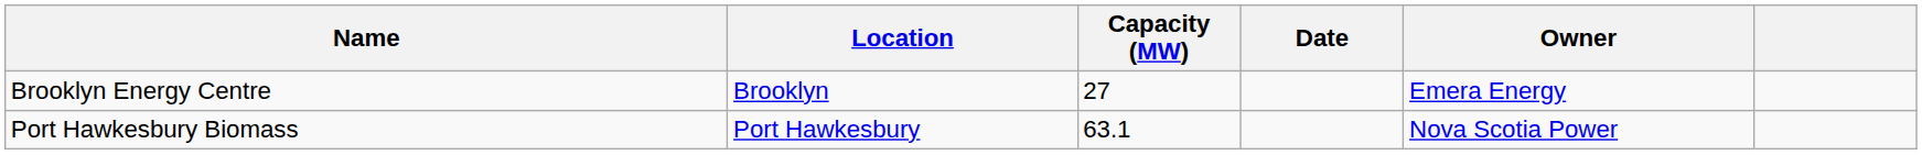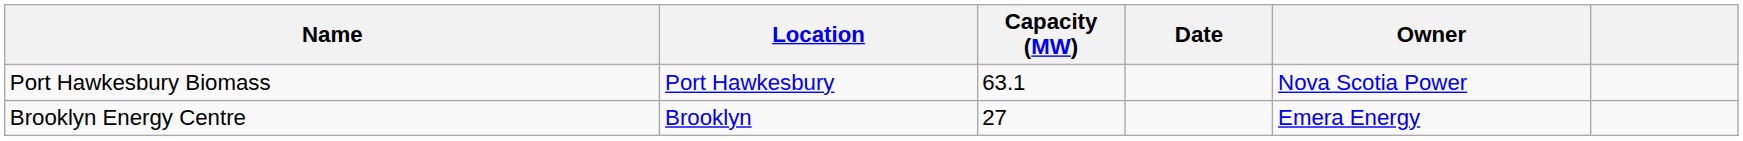 <table class="wikitable sortable">
 <tr>
 <th width="31%">Name</th>
 <th width="15%"><a href='#'>Location</a></th>
 <th width="7%">Capacity (<a href='#'>MW</a>)</th>
 <th width="7%">Date</th>
 <th width="15%">Owner</th>
 <th width="7%"></th>
 </tr>
 <tr>
+<td>Port Hawkesbury Biomass</td>
+<td><a href='#'>Port Hawkesbury</a></td>
+<td>63.1</td>
+<td></td>
+<td><a href='#'>Nova Scotia Power</a></td>
+<td></td>
+</tr>
+<tr>
 <td>Brooklyn Energy Centre</td>
 <td><a href='#'>Brooklyn</a></td>
 <td>27</td>
 <td></td>
 <td><a href='#'>Emera Energy</a></td>
 <td></td>
 </tr>
-<tr>
-<td>Port Hawkesbury Biomass</td>
-<td><a href='#'>Port Hawkesbury</a></td>
-<td>63.1</td>
-<td></td>
-<td><a href='#'>Nova Scotia Power</a></td>
-<td></td>
-</tr>
 </table>
